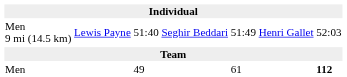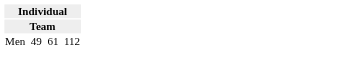 <table>
 <tr>
 <td colspan=7 bgcolor=#eeeeee style=text-align:center;><strong>Individual</strong></td>
-</tr>
-<tr>
-<td>Men<br>9 mi (14.5 km)</td>
-<td><a href='#'>Lewis Payne</a><br></td>
-<td>51:40</td>
-<td><a href='#'>Seghir Beddari</a><br></td>
-<td>51:49</td>
-<td><a href='#'>Henri Gallet</a><br></td>
-<td>52:03</td>
 </tr>
 <tr>
 <td colspan=7 bgcolor=#eeeeee style=text-align:center;><strong>Team</strong></td>
 </tr>
 <tr>
 <td>Men</td>
 <td></td>
 <td>49</td>
 <td></td>
 <td>61</td>
 <td></td>
-<td><strong>112</strong></td>
+<td>112</td>
 </tr>
 </table>
